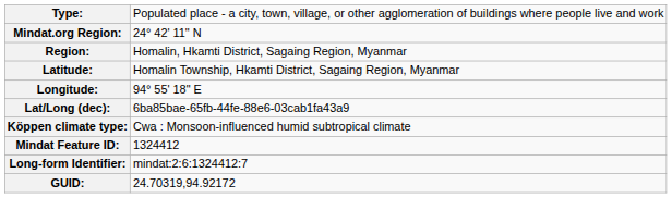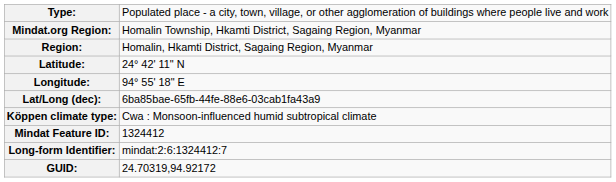 <table class="wikitable">
 <tr>
 <th>Type:</th>
 <td>Populated place - a city, town, village, or other agglomeration of buildings where people live and work</td>
 </tr>
 <tr>
 <th>Mindat.org Region:</th>
-<td>24° 42' 11" N</td>
+<td>Homalin Township, Hkamti District, Sagaing Region, Myanmar</td>
 </tr>
 <tr>
 <th>Region:</th>
 <td>Homalin, Hkamti District, Sagaing Region, Myanmar</td>
 </tr>
 <tr>
 <th>Latitude:</th>
-<td>Homalin Township, Hkamti District, Sagaing Region, Myanmar</td>
+<td>24° 42' 11" N</td>
 </tr>
 <tr>
 <th>Longitude:</th>
 <td>94° 55' 18" E</td>
 </tr>
 <tr>
 <th>Lat/Long (dec):</th>
 <td>6ba85bae-65fb-44fe-88e6-03cab1fa43a9</td>
 </tr>
 <tr>
 <th>Köppen climate type:</th>
 <td>Cwa : Monsoon-influenced humid subtropical climate</td>
 </tr>
 <tr>
 <th>Mindat Feature ID:</th>
 <td>1324412</td>
 </tr>
 <tr>
 <th>Long-form Identifier:</th>
 <td>mindat:2:6:1324412:7</td>
 </tr>
 <tr>
 <th>GUID:</th>
 <td>24.70319,94.92172</td>
 </tr>
 </table>
